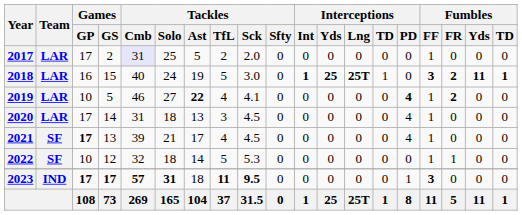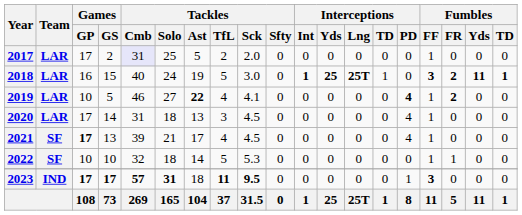 <table class= "wikitable" style="text-align: center;">
 <tr>
 <th rowspan="2">Year</th>
 <th rowspan="2">Team</th>
 <th colspan="2">Games</th>
 <th colspan="6">Tackles</th>
 <th colspan="5">Interceptions</th>
 <th colspan="4">Fumbles</th>
 </tr>
 <tr>
 <th>GP</th>
 <th>GS</th>
 <th>Cmb</th>
 <th>Solo</th>
 <th>Ast</th>
 <th>TfL</th>
 <th>Sck</th>
 <th>Sfty</th>
 <th>Int</th>
 <th>Yds</th>
 <th>Lng</th>
 <th>TD</th>
 <th>PD</th>
 <th>FF</th>
 <th>FR</th>
 <th>Yds</th>
 <th>TD</th>
 </tr>
 <tr>
 <th><a href='#'>2017</a></th>
 <th><a href='#'>LAR</a></th>
 <td>17</td>
 <td>2</td>
 <td style="background: lavender;">31</td>
 <td>25</td>
 <td>5</td>
 <td>2</td>
 <td>2.0</td>
 <td>0</td>
 <td>0</td>
 <td>0</td>
 <td>0</td>
 <td>0</td>
 <td>0</td>
 <td>1</td>
 <td>0</td>
 <td>0</td>
 <td>0</td>
 </tr>
 <tr>
 <th><a href='#'>2018</a></th>
 <th><a href='#'>LAR</a></th>
 <td>16</td>
 <td>15</td>
 <td>40</td>
 <td>24</td>
 <td>19</td>
 <td>5</td>
 <td>3.0</td>
 <td>0</td>
 <td><strong>1</strong></td>
 <td><strong>25</strong></td>
 <td><strong>25T</strong></td>
 <td>1</td>
 <td>0</td>
 <td><strong>3</strong></td>
 <td><strong>2</strong></td>
 <td><strong>11</strong></td>
 <td><strong>1</strong></td>
 </tr>
 <tr>
 <th><a href='#'>2019</a></th>
 <th><a href='#'>LAR</a></th>
 <td>10</td>
 <td>5</td>
 <td>46</td>
 <td>27</td>
 <td><strong>22</strong></td>
 <td>4</td>
 <td>4.1</td>
 <td>0</td>
 <td>0</td>
 <td>0</td>
 <td>0</td>
 <td>0</td>
 <td><strong>4</strong></td>
 <td>1</td>
 <td><strong>2</strong></td>
 <td>0</td>
 <td>0</td>
 </tr>
 <tr>
 <th><a href='#'>2020</a></th>
 <th><a href='#'>LAR</a></th>
 <td>17</td>
 <td>14</td>
 <td>31</td>
 <td>18</td>
 <td>13</td>
 <td>3</td>
 <td>4.5</td>
 <td>0</td>
 <td>0</td>
 <td>0</td>
 <td>0</td>
 <td>0</td>
 <td>4</td>
 <td>1</td>
 <td>0</td>
 <td>0</td>
 <td>0</td>
 </tr>
 <tr>
 <th><a href='#'>2021</a></th>
 <th><a href='#'>SF</a></th>
 <td><strong>17</strong></td>
 <td>13</td>
 <td>39</td>
 <td>21</td>
 <td>17</td>
 <td>4</td>
 <td>4.5</td>
 <td>0</td>
 <td>0</td>
 <td>0</td>
 <td>0</td>
 <td>0</td>
 <td>4</td>
 <td>1</td>
 <td>0</td>
 <td>0</td>
 <td>0</td>
 </tr>
 <tr>
 <th><a href='#'>2022</a></th>
 <th><a href='#'>SF</a></th>
 <td>10</td>
-<td>12</td>
+<td>10</td>
 <td>32</td>
 <td>18</td>
 <td>14</td>
 <td>5</td>
 <td>5.3</td>
 <td>0</td>
 <td>0</td>
 <td>0</td>
 <td>0</td>
 <td>0</td>
 <td>0</td>
 <td>1</td>
 <td>1</td>
 <td>0</td>
 <td>0</td>
 </tr>
 <tr>
 </tr>
 <tr>
 <th><a href='#'>2023</a></th>
 <th><a href='#'>IND</a></th>
 <td><strong>17</strong></td>
 <td><strong>17</strong></td>
 <td><strong>57</strong></td>
 <td><strong>31</strong></td>
 <td>18</td>
 <td><strong>11</strong></td>
 <td><strong>9.5</strong></td>
 <td>0</td>
 <td>0</td>
 <td>0</td>
 <td>0</td>
 <td>0</td>
 <td>1</td>
 <td><strong>3</strong></td>
 <td>0</td>
 <td>0</td>
 <td>0</td>
 </tr>
 <tr>
 <th colspan="2"></th>
 <th>108</th>
 <th>73</th>
 <th>269</th>
 <th>165</th>
 <th>104</th>
 <th>37</th>
 <th>31.5</th>
 <th>0</th>
 <th>1</th>
 <th>25</th>
 <th>25T</th>
 <th>1</th>
 <th>8</th>
 <th>11</th>
 <th>5</th>
 <th>11</th>
 <th>1</th>
 </tr>
 </table>
